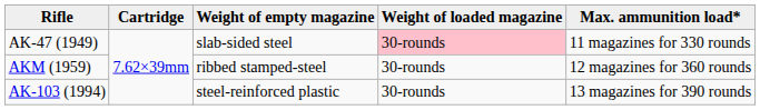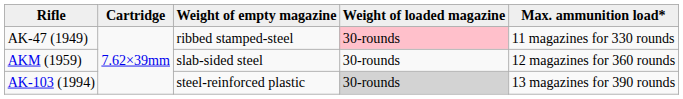 <table class="wikitable">
 <tr>
 <th style="background:#efefef;">Rifle</th>
 <th style="background:#efefef;">Cartridge</th>
 <th style="background:#efefef;">Weight of empty magazine</th>
 <th style="background:#efefef;">Weight of loaded magazine</th>
 <th style="background:#efefef;">Max.  ammunition load*</th>
 </tr>
 <tr>
 <td>AK-47 (1949)</td>
 <td rowspan="3"><a href='#'>7.62×39mm</a></td>
-<td>slab-sided steel<br></td>
+<td>ribbed stamped-steel<br></td>
 <td style="background: pink;">30-rounds<br></td>
 <td>11 magazines for 330 rounds<br></td>
 </tr>
 <tr>
 <td><a href='#'>AKM</a> (1959)</td>
-<td>ribbed stamped-steel<br></td>
+<td>slab-sided steel<br></td>
 <td>30-rounds<br></td>
 <td>12 magazines for 360 rounds<br></td>
 </tr>
 <tr>
 <td><a href='#'>AK-103</a> (1994)</td>
 <td>steel-reinforced plastic<br></td>
-<td>30-rounds<br></td>
+<td style="background: lightgrey;">30-rounds<br></td>
 <td>13 magazines for 390 rounds<br></td>
 </tr>
 </table>
